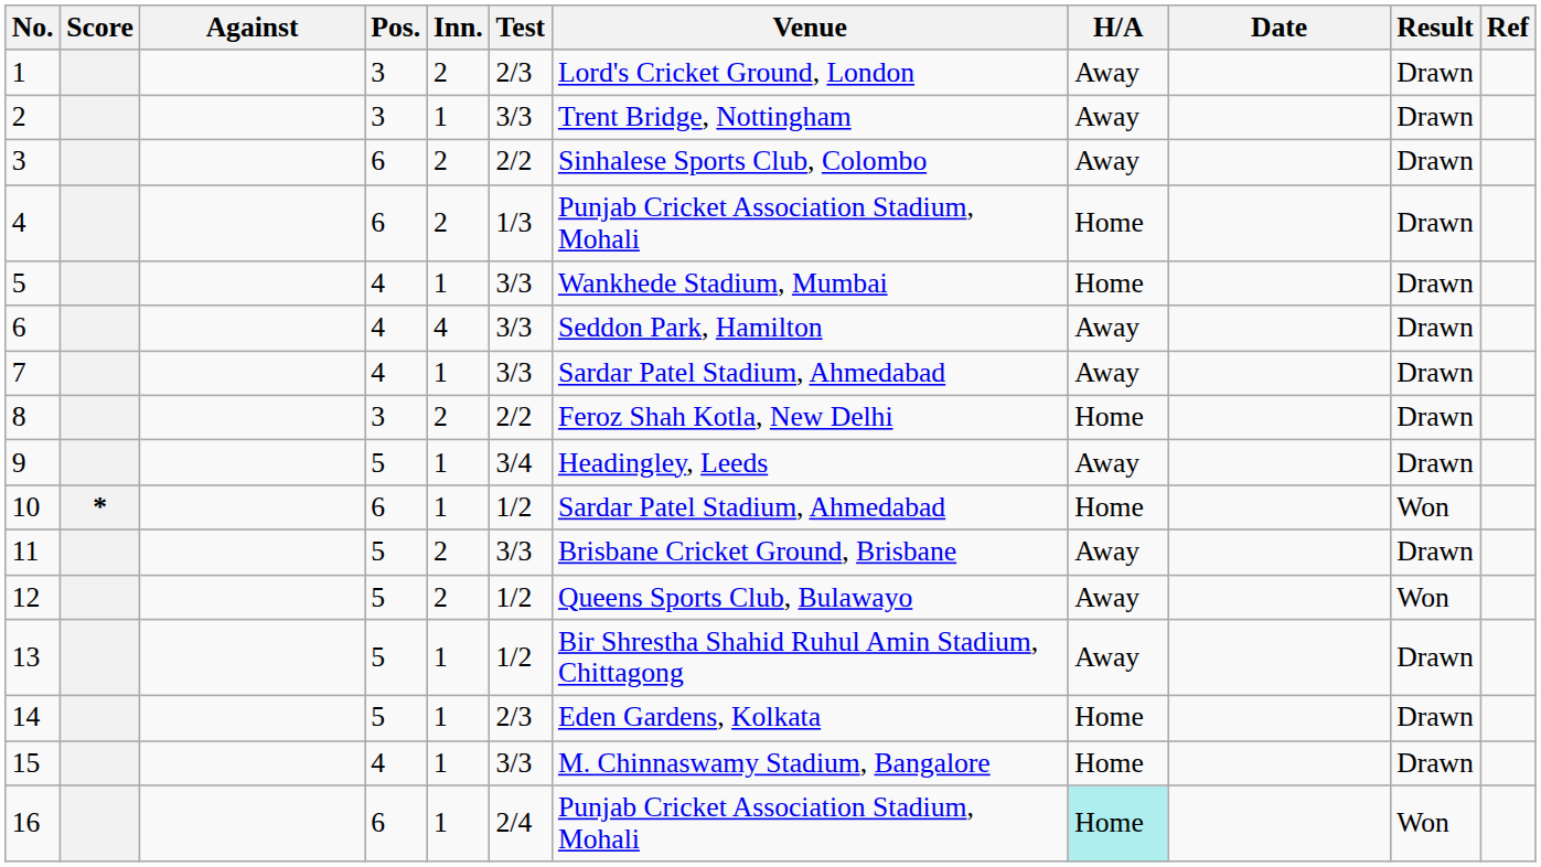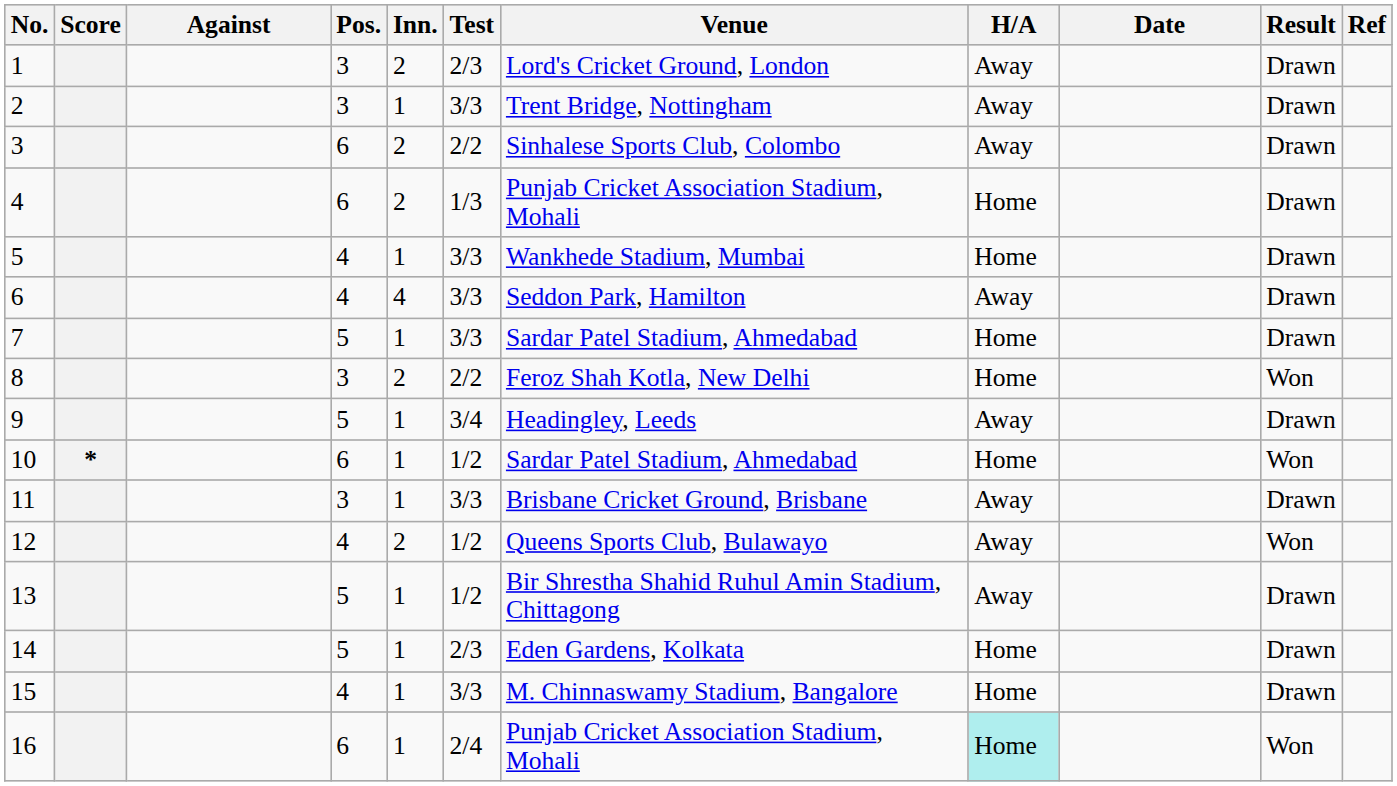 <table class="wikitable plainrowheaders sortable">
 <tr>
 <th scope="col" style="width:10px">No.</th>
 <th scope="col" style="width:30px">Score</th>
 <th scope="col" style="width:125px">Against</th>
 <th scope="col" style="width:10px">Pos.</th>
 <th scope="col" style="width:10px">Inn.</th>
 <th scope="col" style="width:20px">Test</th>
 <th scope="col" style="width:300px">Venue</th>
 <th scope="col" style="width:50px">H/A</th>
 <th scope="col" style="width:125px">Date</th>
 <th scope="col" style="width:40px">Result</th>
 <th scope="col" style="width:20px" class="unsortable">Ref</th>
 </tr>
 <tr>
 <td>1</td>
 <th scope="row"></th>
 <td></td>
 <td>3</td>
 <td>2</td>
 <td>2/3</td>
 <td><a href='#'>Lord's Cricket Ground</a>, <a href='#'>London</a></td>
 <td>Away</td>
 <td></td>
 <td>Drawn</td>
 <td></td>
 </tr>
 <tr>
 <td>2</td>
 <th scope="row"> </th>
 <td></td>
 <td>3</td>
 <td>1</td>
 <td>3/3</td>
 <td><a href='#'>Trent Bridge</a>, <a href='#'>Nottingham</a></td>
 <td>Away</td>
 <td></td>
 <td>Drawn</td>
 <td></td>
 </tr>
 <tr>
 <td>3</td>
 <th scope="row"></th>
 <td></td>
 <td>6</td>
 <td>2</td>
 <td>2/2</td>
 <td><a href='#'>Sinhalese Sports Club</a>, <a href='#'>Colombo</a></td>
 <td>Away</td>
 <td></td>
 <td>Drawn</td>
 <td></td>
 </tr>
 <tr>
 <td>4</td>
 <th scope="row"></th>
 <td></td>
 <td>6</td>
 <td>2</td>
 <td>1/3</td>
 <td><a href='#'>Punjab Cricket Association Stadium</a>, <a href='#'>Mohali</a></td>
 <td>Home</td>
 <td></td>
 <td>Drawn</td>
 <td></td>
 </tr>
 <tr>
 <td>5</td>
 <th scope="row"> </th>
 <td></td>
 <td>4</td>
 <td>1</td>
 <td>3/3</td>
 <td><a href='#'>Wankhede Stadium</a>, <a href='#'>Mumbai</a></td>
 <td>Home</td>
 <td></td>
 <td>Drawn</td>
 <td></td>
 </tr>
 <tr>
 <td>6</td>
 <th scope="row"></th>
 <td></td>
 <td>4</td>
 <td>4</td>
 <td>3/3</td>
 <td><a href='#'>Seddon Park</a>, <a href='#'>Hamilton</a></td>
 <td>Away</td>
 <td></td>
 <td>Drawn</td>
 <td></td>
 </tr>
 <tr>
 <td>7</td>
 <th scope="row"></th>
 <td></td>
-<td>4</td>
+<td>5</td>
 <td>1</td>
 <td>3/3</td>
 <td><a href='#'>Sardar Patel Stadium</a>, <a href='#'>Ahmedabad</a></td>
-<td>Away</td>
+<td>Home</td>
 <td></td>
 <td>Drawn</td>
 <td></td>
 </tr>
 <tr>
 <td>8</td>
 <th scope="row"> </th>
 <td></td>
 <td>3</td>
 <td>2</td>
 <td>2/2</td>
 <td><a href='#'>Feroz Shah Kotla</a>, <a href='#'>New Delhi</a></td>
 <td>Home</td>
 <td></td>
-<td>Drawn</td>
+<td>Won</td>
 <td></td>
 </tr>
 <tr>
 <td>9</td>
 <th scope="row"> </th>
 <td></td>
 <td>5</td>
 <td>1</td>
 <td>3/4</td>
 <td><a href='#'>Headingley</a>, <a href='#'>Leeds</a></td>
 <td>Away</td>
 <td></td>
 <td>Drawn</td>
 <td></td>
 </tr>
 <tr>
 <td>10</td>
 <th scope="row">* </th>
 <td></td>
 <td>6</td>
 <td>1</td>
 <td>1/2</td>
 <td><a href='#'>Sardar Patel Stadium</a>, <a href='#'>Ahmedabad</a></td>
 <td>Home</td>
 <td></td>
 <td>Won</td>
 <td></td>
 </tr>
 <tr>
 <td>11</td>
 <th scope="row">  </th>
 <td></td>
-<td>5</td>
-<td>2</td>
+<td>3</td>
+<td>1</td>
 <td>3/3</td>
 <td><a href='#'>Brisbane Cricket Ground</a>, <a href='#'>Brisbane</a></td>
 <td>Away</td>
 <td></td>
 <td>Drawn</td>
 <td></td>
 </tr>
 <tr>
 <td>12</td>
 <th scope="row"> </th>
 <td></td>
-<td>5</td>
+<td>4</td>
 <td>2</td>
 <td>1/2</td>
 <td><a href='#'>Queens Sports Club</a>, <a href='#'>Bulawayo</a></td>
 <td>Away</td>
 <td></td>
 <td>Won</td>
 <td></td>
 </tr>
 <tr>
 <td>13</td>
 <th scope="row"></th>
 <td></td>
 <td>5</td>
 <td>1</td>
 <td>1/2</td>
 <td><a href='#'>Bir Shrestha Shahid Ruhul Amin Stadium</a>, <a href='#'>Chittagong</a></td>
 <td>Away</td>
 <td></td>
 <td>Drawn</td>
 <td></td>
 </tr>
 <tr>
 <td>14</td>
 <th scope="row"></th>
 <td></td>
 <td>5</td>
 <td>1</td>
 <td>2/3</td>
 <td><a href='#'>Eden Gardens</a>, <a href='#'>Kolkata</a></td>
 <td>Home</td>
 <td></td>
 <td>Drawn</td>
 <td></td>
 </tr>
 <tr>
 <td>15</td>
 <th scope="row"> </th>
 <td></td>
 <td>4</td>
 <td>1</td>
 <td>3/3</td>
 <td><a href='#'>M. Chinnaswamy Stadium</a>, <a href='#'>Bangalore</a></td>
 <td>Home</td>
 <td></td>
 <td>Drawn</td>
 <td></td>
 </tr>
 <tr>
 <td>16</td>
 <th scope="row"></th>
 <td></td>
 <td>6</td>
 <td>1</td>
 <td>2/4</td>
 <td><a href='#'>Punjab Cricket Association Stadium</a>, <a href='#'>Mohali</a></td>
 <td style="background: paleturquoise;">Home</td>
 <td></td>
 <td>Won</td>
 <td></td>
 </tr>
 </table>
